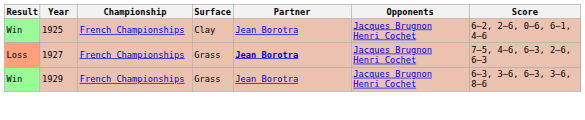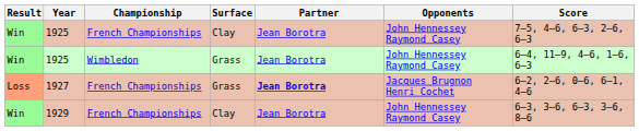 <table class="sortable wikitable">
 <tr>
 <th style="width:45px">Result</th>
 <th style="width:50px">Year</th>
 <th style="width:165px">Championship</th>
 <th style="width:50px">Surface</th>
 <th style="width:170px">Partner</th>
 <th style="width:170px">Opponents</th>
 <th style="width:160px" class="unsortable">Score</th>
 </tr>
 <tr style="background:#ebc2af;">
 <td style="background:#98fb98;">Win</td>
 <td>1925</td>
 <td><a href='#'>French Championships</a></td>
 <td>Clay</td>
 <td> <a href='#'>Jean Borotra</a></td>
-<td> <a href='#'>Jacques Brugnon</a><br> <a href='#'>Henri Cochet</a></td>
-<td>6–2, 2–6, 0–6, 6–1, 4–6</td>
+<td> <a href='#'>John Hennessey</a><br> <a href='#'>Raymond Casey</a></td>
+<td>7–5, 4–6, 6–3, 2–6, 6–3</td>
+</tr>
+<tr style="background:#cfc;">
+<td style="background:#98fb98;">Win</td>
+<td>1925</td>
+<td><a href='#'>Wimbledon</a></td>
+<td>Grass</td>
+<td> <a href='#'>Jean Borotra</a></td>
+<td> <a href='#'>John Hennessey</a><br> <a href='#'>Raymond Casey</a></td>
+<td>6–4, 11–9, 4–6, 1–6, 6–3</td>
 </tr>
 <tr style="background:#ebc2af;">
 <td style="background:#ffa07a;">Loss</td>
 <td>1927</td>
 <td><a href='#'>French Championships</a></td>
 <td>Grass</td>
 <td><strong> <a href='#'>Jean Borotra</a></strong></td>
 <td> <a href='#'>Jacques Brugnon</a><br> <a href='#'>Henri Cochet</a></td>
-<td>7–5, 4–6, 6–3, 2–6, 6–3</td>
+<td>6–2, 2–6, 0–6, 6–1, 4–6</td>
 </tr>
 <tr style="background:#ebc2af;">
 <td style="background:#98fb98;">Win</td>
 <td>1929</td>
 <td><a href='#'>French Championships</a></td>
-<td>Grass</td>
+<td>Clay</td>
 <td> <a href='#'>Jean Borotra</a></td>
-<td> <a href='#'>Jacques Brugnon</a><br> <a href='#'>Henri Cochet</a></td>
+<td> <a href='#'>John Hennessey</a><br> <a href='#'>Raymond Casey</a></td>
 <td>6–3, 3–6, 6–3, 3–6, 8–6</td>
 </tr>
 </table>
